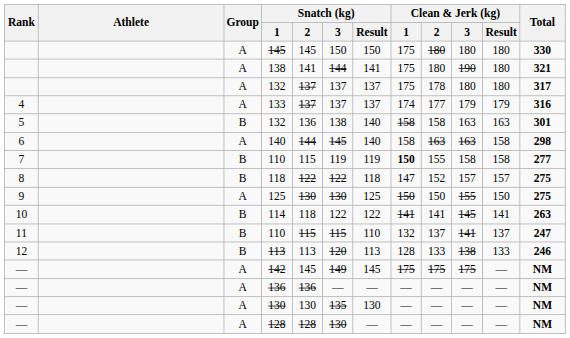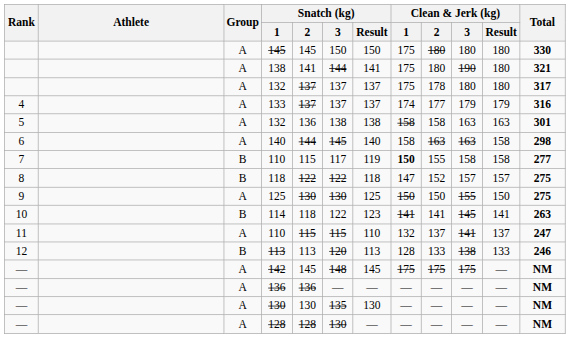 <table class = "wikitable" style="text-align:center;">
 <tr>
 <th rowspan=2 width=40>Rank</th>
 <th rowspan=2 width=250>Athlete</th>
 <th rowspan=2 width=40>Group</th>
 <th colspan=4>Snatch (kg)</th>
 <th colspan=4>Clean & Jerk (kg)</th>
 <th rowspan=2 width=55>Total</th>
 </tr>
 <tr>
 <th width=35>1</th>
 <th width=35>2</th>
 <th width=35>3</th>
 <th width=45>Result</th>
 <th width=35>1</th>
 <th width=35>2</th>
 <th width=35>3</th>
 <th width=45>Result</th>
 </tr>
 <tr>
 <td></td>
 <td align=left></td>
 <td>A</td>
 <td><s>145</s></td>
 <td>145</td>
 <td>150</td>
 <td>150</td>
 <td>175</td>
 <td><s>180</s></td>
 <td>180</td>
 <td>180</td>
 <td><strong>330</strong></td>
 </tr>
 <tr>
 <td></td>
 <td align=left></td>
 <td>A</td>
 <td>138</td>
 <td>141</td>
 <td><s>144</s></td>
 <td>141</td>
 <td>175</td>
 <td>180</td>
 <td><s>190</s></td>
 <td>180</td>
 <td><strong>321</strong></td>
 </tr>
 <tr>
 <td></td>
 <td align=left></td>
 <td>A</td>
 <td>132</td>
 <td><s>137</s></td>
 <td>137</td>
 <td>137</td>
 <td>175</td>
 <td>178</td>
 <td>180</td>
 <td>180</td>
 <td><strong>317</strong></td>
 </tr>
 <tr>
 <td>4</td>
 <td align=left></td>
 <td>A</td>
 <td>133</td>
 <td><s>137</s></td>
 <td>137</td>
 <td>137</td>
 <td>174</td>
 <td>177</td>
 <td>179</td>
 <td>179</td>
 <td><strong>316</strong></td>
 </tr>
 <tr>
 <td>5</td>
 <td align=left></td>
-<td>B</td>
+<td>A</td>
 <td>132</td>
 <td>136</td>
 <td>138</td>
-<td>140</td>
+<td>138</td>
 <td><s>158</s></td>
 <td>158</td>
 <td>163</td>
 <td>163</td>
 <td><strong>301</strong></td>
 </tr>
 <tr>
 <td>6</td>
 <td align=left></td>
 <td>A</td>
 <td>140</td>
 <td><s>144</s></td>
 <td><s>145</s></td>
 <td>140</td>
 <td>158</td>
 <td><s>163</s></td>
 <td><s>163</s></td>
 <td>158</td>
 <td><strong>298</strong></td>
 </tr>
 <tr>
 <td>7</td>
 <td align=left></td>
 <td>B</td>
 <td>110</td>
 <td>115</td>
-<td>119</td>
+<td>117</td>
 <td>119</td>
 <td><strong>150</strong></td>
 <td>155</td>
 <td>158</td>
 <td>158</td>
 <td><strong>277</strong></td>
 </tr>
 <tr>
 <td>8</td>
 <td align=left></td>
 <td>B</td>
 <td>118</td>
 <td><s>122</s></td>
 <td><s>122</s></td>
 <td>118</td>
 <td>147</td>
 <td>152</td>
 <td>157</td>
 <td>157</td>
 <td><strong>275</strong></td>
 </tr>
 <tr>
 <td>9</td>
 <td align=left></td>
 <td>A</td>
 <td>125</td>
 <td><s>130</s></td>
 <td><s>130</s></td>
 <td>125</td>
 <td><s>150</s></td>
 <td>150</td>
 <td><s>155</s></td>
 <td>150</td>
 <td><strong>275</strong></td>
 </tr>
 <tr>
 <td>10</td>
 <td align=left></td>
 <td>B</td>
 <td>114</td>
 <td>118</td>
 <td>122</td>
-<td>122</td>
+<td>123</td>
 <td><s>141</s></td>
 <td>141</td>
 <td><s>145</s></td>
 <td>141</td>
 <td><strong>263</strong></td>
 </tr>
 <tr>
 <td>11</td>
 <td align=left></td>
-<td>B</td>
+<td>A</td>
 <td>110</td>
 <td><s>115</s></td>
 <td><s>115</s></td>
 <td>110</td>
 <td>132</td>
 <td>137</td>
 <td><s>141</s></td>
 <td>137</td>
 <td><strong>247</strong></td>
 </tr>
 <tr>
 <td>12</td>
 <td align=left></td>
 <td>B</td>
 <td><s>113</s></td>
 <td>113</td>
 <td><s>120</s></td>
 <td>113</td>
 <td>128</td>
 <td>133</td>
 <td><s>138</s></td>
 <td>133</td>
 <td><strong>246</strong></td>
 </tr>
 <tr>
 <td>—</td>
 <td align=left></td>
 <td>A</td>
 <td><s>142</s></td>
 <td>145</td>
-<td><s>149</s></td>
+<td><s>148</s></td>
 <td>145</td>
 <td><s>175</s></td>
 <td><s>175</s></td>
 <td><s>175</s></td>
 <td>—</td>
 <td><strong>NM</strong></td>
 </tr>
 <tr>
 <td>—</td>
 <td align=left></td>
 <td>A</td>
 <td><s>136</s></td>
 <td><s>136</s></td>
 <td>—</td>
 <td>—</td>
 <td>—</td>
 <td>—</td>
 <td>—</td>
 <td>—</td>
 <td><strong>NM</strong></td>
 </tr>
 <tr>
 <td>—</td>
 <td align=left></td>
 <td>A</td>
 <td><s>130</s></td>
 <td>130</td>
 <td><s>135</s></td>
 <td>130</td>
 <td>—</td>
 <td>—</td>
 <td>—</td>
 <td>—</td>
 <td><strong>NM</strong></td>
 </tr>
 <tr>
 <td>—</td>
 <td align=left></td>
 <td>A</td>
 <td><s>128</s></td>
 <td><s>128</s></td>
 <td><s>130</s></td>
 <td>—</td>
 <td>—</td>
 <td>—</td>
 <td>—</td>
 <td>—</td>
 <td><strong>NM</strong></td>
 </tr>
 </table>
